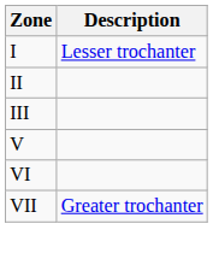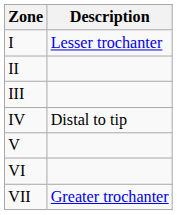 <table class="wikitable">
 <tr>
 <th>Zone</th>
 <th>Description</th>
 </tr>
 <tr>
 <td>I</td>
 <td><a href='#'>Lesser trochanter</a></td>
 </tr>
 <tr>
 <td>II</td>
 <td></td>
 </tr>
 <tr>
 <td>III</td>
 <td></td>
 </tr>
 <tr>
+<td>IV</td>
+<td>Distal to tip</td>
+</tr>
+<tr>
 <td>V</td>
 <td></td>
 </tr>
 <tr>
 <td>VI</td>
 <td></td>
 </tr>
 <tr>
 <td>VII</td>
 <td><a href='#'>Greater trochanter</a></td>
 </tr>
 </table>
